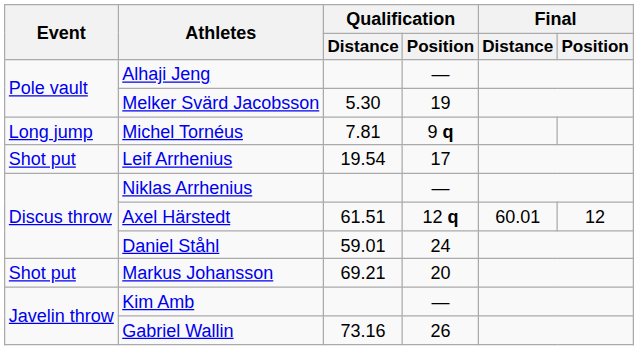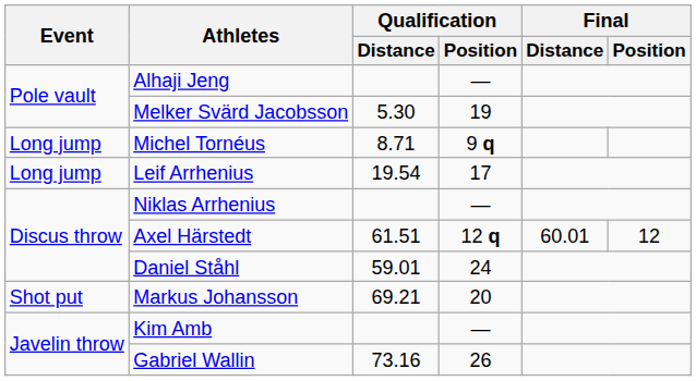 <table class=wikitable style="font-size:90%">
 <tr>
 <th rowspan="2">Event</th>
 <th rowspan="2">Athletes</th>
 <th colspan="2">Qualification</th>
 <th colspan="2">Final</th>
 </tr>
 <tr style="font-size:95%">
 <th>Distance</th>
 <th>Position</th>
 <th>Distance</th>
 <th>Position</th>
 </tr>
 <tr>
 <td rowspan=2><a href='#'>Pole vault</a></td>
 <td><a href='#'>Alhaji Jeng</a></td>
 <td align=center></td>
 <td align=center>—</td>
 <td align=center colspan=2></td>
 </tr>
 <tr>
 <td><a href='#'>Melker Svärd Jacobsson</a></td>
 <td align=center>5.30</td>
 <td align=center>19</td>
 <td align=center colspan=2></td>
 </tr>
 <tr>
 <td><a href='#'>Long jump</a></td>
 <td><a href='#'>Michel Tornéus</a></td>
-<td align=center>7.81</td>
+<td align=center>8.71</td>
 <td align=center>9 <strong>q</strong></td>
 <td align=center></td>
 <td align=center></td>
 </tr>
 <tr>
-<td><a href='#'>Shot put</a></td>
+<td><a href='#'>Long jump</a></td>
 <td><a href='#'>Leif Arrhenius</a></td>
 <td align=center>19.54</td>
 <td align=center>17</td>
 <td align=center colspan=2></td>
 </tr>
 <tr>
 <td rowspan=3><a href='#'>Discus throw</a></td>
 <td><a href='#'>Niklas Arrhenius</a></td>
 <td align=center></td>
 <td align=center>—</td>
 <td align=center colspan=2></td>
 </tr>
 <tr>
 <td><a href='#'>Axel Härstedt</a></td>
 <td align=center>61.51</td>
 <td align=center>12 <strong>q</strong></td>
 <td align=center>60.01</td>
 <td align=center>12</td>
 </tr>
 <tr>
 <td><a href='#'>Daniel Ståhl</a></td>
 <td align=center>59.01</td>
 <td align=center>24</td>
 <td align=center colspan=2></td>
 </tr>
 <tr>
 <td><a href='#'>Shot put</a></td>
 <td><a href='#'>Markus Johansson</a></td>
 <td align=center>69.21</td>
 <td align=center>20</td>
 <td align=center colspan=2></td>
 </tr>
 <tr>
 <td rowspan=2><a href='#'>Javelin throw</a></td>
 <td><a href='#'>Kim Amb</a></td>
 <td align=center></td>
 <td align=center>—</td>
 <td align=center colspan=2></td>
 </tr>
 <tr>
 <td><a href='#'>Gabriel Wallin</a></td>
 <td align=center>73.16</td>
 <td align=center>26</td>
 <td align=center colspan=2></td>
 </tr>
 </table>
